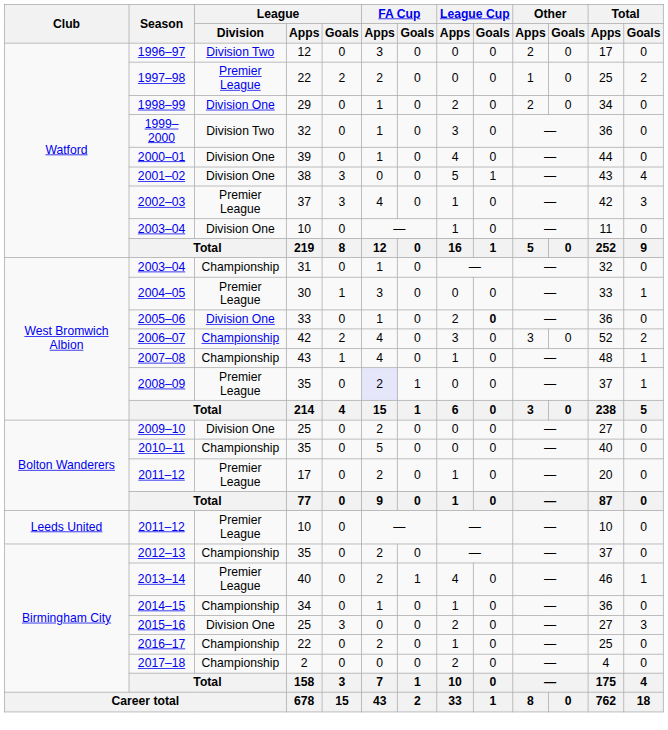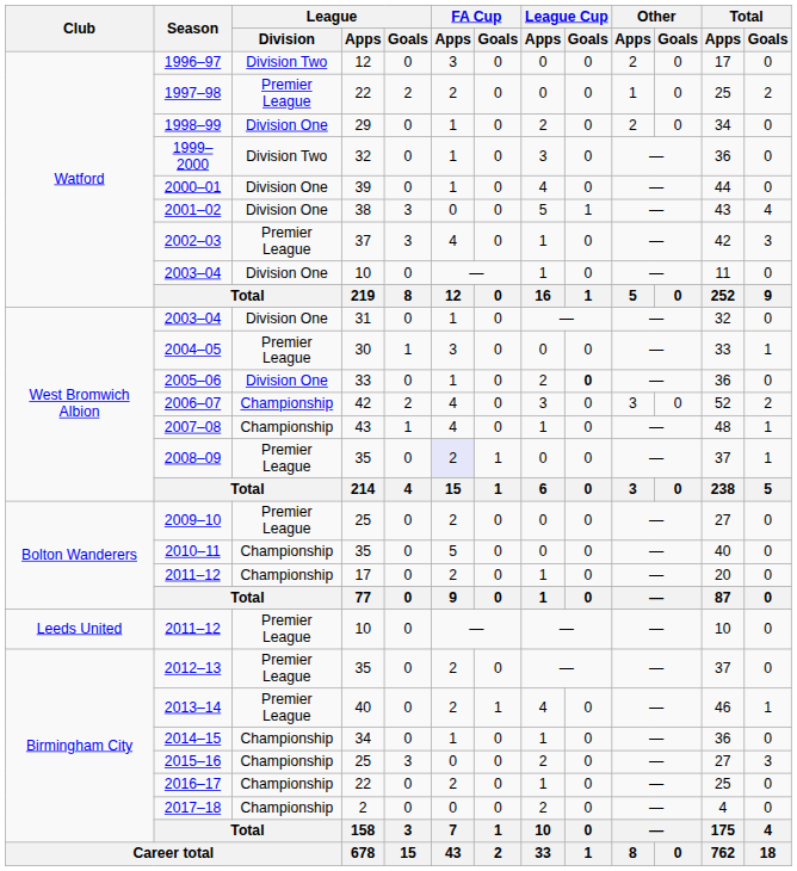 <table class="wikitable" style="text-align:center">
 <tr>
 <th rowspan=2>Club</th>
 <th rowspan=2>Season</th>
 <th colspan=3>League</th>
 <th colspan=2><a href='#'>FA Cup</a></th>
 <th colspan=2><a href='#'>League Cup</a></th>
 <th colspan=2>Other</th>
 <th colspan=2>Total</th>
 </tr>
 <tr>
 <th>Division</th>
 <th>Apps</th>
 <th>Goals</th>
 <th>Apps</th>
 <th>Goals</th>
 <th>Apps</th>
 <th>Goals</th>
 <th>Apps</th>
 <th>Goals</th>
 <th>Apps</th>
 <th>Goals</th>
 </tr>
 <tr>
 <td rowspan=9><a href='#'>Watford</a></td>
 <td><a href='#'>1996–97</a></td>
 <td><a href='#'>Division Two</a></td>
 <td>12</td>
 <td>0</td>
 <td>3</td>
 <td>0</td>
 <td>0</td>
 <td>0</td>
 <td>2</td>
 <td>0</td>
 <td>17</td>
 <td>0</td>
 </tr>
 <tr>
 <td><a href='#'>1997–98</a></td>
 <td><a href='#'>Premier League</a></td>
 <td>22</td>
 <td>2</td>
 <td>2</td>
 <td>0</td>
 <td>0</td>
 <td>0</td>
 <td>1</td>
 <td>0</td>
 <td>25</td>
 <td>2</td>
 </tr>
 <tr>
 <td><a href='#'>1998–99</a></td>
 <td><a href='#'>Division One</a></td>
 <td>29</td>
 <td>0</td>
 <td>1</td>
 <td>0</td>
 <td>2</td>
 <td>0</td>
 <td>2</td>
 <td>0</td>
 <td>34</td>
 <td>0</td>
 </tr>
 <tr>
 <td><a href='#'>1999–2000</a></td>
 <td>Division Two</td>
 <td>32</td>
 <td>0</td>
 <td>1</td>
 <td>0</td>
 <td>3</td>
 <td>0</td>
 <td colspan=2>—</td>
 <td>36</td>
 <td>0</td>
 </tr>
 <tr>
 <td><a href='#'>2000–01</a></td>
 <td>Division One</td>
 <td>39</td>
 <td>0</td>
 <td>1</td>
 <td>0</td>
 <td>4</td>
 <td>0</td>
 <td colspan=2>—</td>
 <td>44</td>
 <td>0</td>
 </tr>
 <tr>
 <td><a href='#'>2001–02</a></td>
 <td>Division One</td>
 <td>38</td>
 <td>3</td>
 <td>0</td>
 <td>0</td>
 <td>5</td>
 <td>1</td>
 <td colspan=2>—</td>
 <td>43</td>
 <td>4</td>
 </tr>
 <tr>
 <td><a href='#'>2002–03</a></td>
 <td>Premier League</td>
 <td>37</td>
 <td>3</td>
 <td>4</td>
 <td>0</td>
 <td>1</td>
 <td>0</td>
 <td colspan=2>—</td>
 <td>42</td>
 <td>3</td>
 </tr>
 <tr>
 <td><a href='#'>2003–04</a></td>
 <td>Division One</td>
 <td>10</td>
 <td>0</td>
 <td colspan=2>—</td>
 <td>1</td>
 <td>0</td>
 <td colspan=2>—</td>
 <td>11</td>
 <td>0</td>
 </tr>
 <tr>
 <th colspan=2>Total</th>
 <th>219</th>
 <th>8</th>
 <th>12</th>
 <th>0</th>
 <th>16</th>
 <th>1</th>
 <th>5</th>
 <th>0</th>
 <th>252</th>
 <th>9</th>
 </tr>
 <tr>
 <td rowspan=7><a href='#'>West Bromwich Albion</a></td>
 <td><a href='#'>2003–04</a></td>
-<td>Championship</td>
+<td>Division One</td>
 <td>31</td>
 <td>0</td>
 <td>1</td>
 <td>0</td>
 <td colspan=2>—</td>
 <td colspan=2>—</td>
 <td>32</td>
 <td>0</td>
 </tr>
 <tr>
 <td><a href='#'>2004–05</a></td>
 <td>Premier League</td>
 <td>30</td>
 <td>1</td>
 <td>3</td>
 <td>0</td>
 <td>0</td>
 <td>0</td>
 <td colspan=2>—</td>
 <td>33</td>
 <td>1</td>
 </tr>
 <tr>
 <td><a href='#'>2005–06</a></td>
 <td><a href='#'>Division One</a></td>
 <td>33</td>
 <td>0</td>
 <td>1</td>
 <td>0</td>
 <td>2</td>
 <td><strong>0</strong></td>
 <td colspan=2>—</td>
 <td>36</td>
 <td>0</td>
 </tr>
 <tr>
 <td><a href='#'>2006–07</a></td>
 <td><a href='#'>Championship</a></td>
 <td>42</td>
 <td>2</td>
 <td>4</td>
 <td>0</td>
 <td>3</td>
 <td>0</td>
 <td>3</td>
 <td>0</td>
 <td>52</td>
 <td>2</td>
 </tr>
 <tr>
 <td><a href='#'>2007–08</a></td>
 <td>Championship</td>
 <td>43</td>
 <td>1</td>
 <td>4</td>
 <td>0</td>
 <td>1</td>
 <td>0</td>
 <td colspan=2>—</td>
 <td>48</td>
 <td>1</td>
 </tr>
 <tr>
 <td><a href='#'>2008–09</a></td>
 <td>Premier League</td>
 <td>35</td>
 <td>0</td>
 <td style="background: lavender;">2</td>
 <td>1</td>
 <td>0</td>
 <td>0</td>
 <td colspan=2>—</td>
 <td>37</td>
 <td>1</td>
 </tr>
 <tr>
 <th colspan=2>Total</th>
 <th>214</th>
 <th>4</th>
 <th>15</th>
 <th>1</th>
 <th>6</th>
 <th>0</th>
 <th>3</th>
 <th>0</th>
 <th>238</th>
 <th>5</th>
 </tr>
 <tr>
 <td rowspan=4><a href='#'>Bolton Wanderers</a></td>
 <td><a href='#'>2009–10</a></td>
-<td>Division One</td>
+<td>Premier League</td>
 <td>25</td>
 <td>0</td>
 <td>2</td>
 <td>0</td>
 <td>0</td>
 <td>0</td>
 <td colspan=2>—</td>
 <td>27</td>
 <td>0</td>
 </tr>
 <tr>
 <td><a href='#'>2010–11</a></td>
 <td>Championship</td>
 <td>35</td>
 <td>0</td>
 <td>5</td>
 <td>0</td>
 <td>0</td>
 <td>0</td>
 <td colspan=2>—</td>
 <td>40</td>
 <td>0</td>
 </tr>
 <tr>
 <td><a href='#'>2011–12</a></td>
-<td>Premier League</td>
+<td>Championship</td>
 <td>17</td>
 <td>0</td>
 <td>2</td>
 <td>0</td>
 <td>1</td>
 <td>0</td>
 <td colspan=2>—</td>
 <td>20</td>
 <td>0</td>
 </tr>
 <tr>
 <th colspan=2>Total</th>
 <th>77</th>
 <th>0</th>
 <th>9</th>
 <th>0</th>
 <th>1</th>
 <th>0</th>
 <th colspan=2>—</th>
 <th>87</th>
 <th>0</th>
 </tr>
 <tr>
 <td><a href='#'>Leeds United</a></td>
 <td><a href='#'>2011–12</a></td>
 <td>Premier League</td>
 <td>10</td>
 <td>0</td>
 <td colspan=2>—</td>
 <td colspan=2>—</td>
 <td colspan=2>—</td>
 <td>10</td>
 <td>0</td>
 </tr>
 <tr>
 <td rowspan=7><a href='#'>Birmingham City</a></td>
 <td><a href='#'>2012–13</a></td>
-<td>Championship</td>
+<td>Premier League</td>
 <td>35</td>
 <td>0</td>
 <td>2</td>
 <td>0</td>
 <td colspan=2>—</td>
 <td colspan=2>—</td>
 <td>37</td>
 <td>0</td>
 </tr>
 <tr>
 <td><a href='#'>2013–14</a></td>
 <td>Premier League</td>
 <td>40</td>
 <td>0</td>
 <td>2</td>
 <td>1</td>
 <td>4</td>
 <td>0</td>
 <td colspan=2>—</td>
 <td>46</td>
 <td>1</td>
 </tr>
 <tr>
 <td><a href='#'>2014–15</a></td>
 <td>Championship</td>
 <td>34</td>
 <td>0</td>
 <td>1</td>
 <td>0</td>
 <td>1</td>
 <td>0</td>
 <td colspan=2>—</td>
 <td>36</td>
 <td>0</td>
 </tr>
 <tr>
 <td><a href='#'>2015–16</a></td>
-<td>Division One</td>
+<td>Championship</td>
 <td>25</td>
 <td>3</td>
 <td>0</td>
 <td>0</td>
 <td>2</td>
 <td>0</td>
 <td colspan=2>—</td>
 <td>27</td>
 <td>3</td>
 </tr>
 <tr>
 <td><a href='#'>2016–17</a></td>
 <td>Championship</td>
 <td>22</td>
 <td>0</td>
 <td>2</td>
 <td>0</td>
 <td>1</td>
 <td>0</td>
 <td colspan=2>—</td>
 <td>25</td>
 <td>0</td>
 </tr>
 <tr>
 <td><a href='#'>2017–18</a></td>
 <td>Championship</td>
 <td>2</td>
 <td>0</td>
 <td>0</td>
 <td>0</td>
 <td>2</td>
 <td>0</td>
 <td colspan=2>—</td>
 <td>4</td>
 <td>0</td>
 </tr>
 <tr>
 <th colspan=2>Total</th>
 <th>158</th>
 <th>3</th>
 <th>7</th>
 <th>1</th>
 <th>10</th>
 <th>0</th>
 <th colspan=2>—</th>
 <th>175</th>
 <th>4</th>
 </tr>
 <tr>
 <th colspan=3>Career total</th>
 <th>678</th>
 <th>15</th>
 <th>43</th>
 <th>2</th>
 <th>33</th>
 <th>1</th>
 <th>8</th>
 <th>0</th>
 <th>762</th>
 <th>18</th>
 </tr>
 </table>
